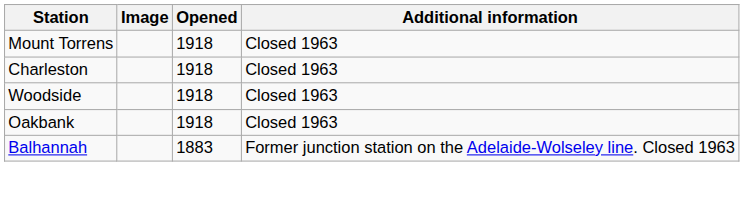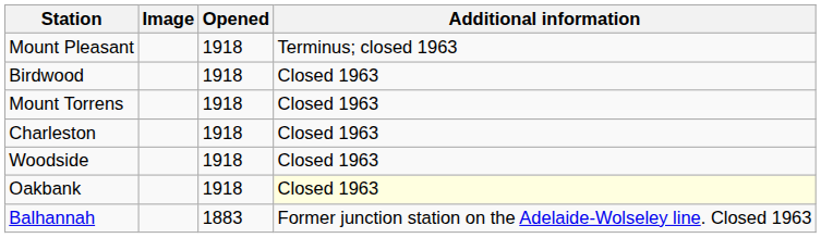 <table class="wikitable sortable" border="2">
 <tr>
 <th>Station</th>
 <th>Image</th>
 <th>Opened</th>
 <th>Additional information</th>
+</tr>
+<tr>
+<td>Mount Pleasant</td>
+<td></td>
+<td>1918</td>
+<td>Terminus; closed 1963</td>
+</tr>
+<tr>
+<td>Birdwood</td>
+<td></td>
+<td>1918</td>
+<td>Closed 1963</td>
 </tr>
 <tr>
 <td>Mount Torrens</td>
 <td></td>
 <td>1918</td>
 <td>Closed 1963</td>
 </tr>
 <tr>
 <td>Charleston</td>
 <td></td>
 <td>1918</td>
 <td>Closed 1963</td>
 </tr>
 <tr>
 <td>Woodside</td>
 <td></td>
 <td>1918</td>
 <td>Closed 1963</td>
 </tr>
 <tr>
 <td>Oakbank</td>
 <td></td>
 <td>1918</td>
-<td>Closed 1963</td>
+<td style="background: lightyellow;">Closed 1963</td>
 </tr>
 <tr>
 <td><a href='#'>Balhannah</a></td>
 <td></td>
 <td>1883</td>
 <td>Former junction station on the <a href='#'>Adelaide-Wolseley line</a>. Closed 1963</td>
 </tr>
 </table>
